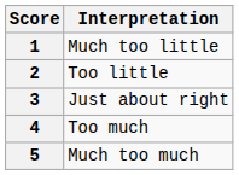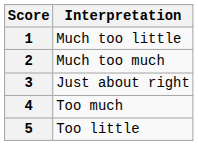 <table class="wikitable sortable">
 <tr>
 <th>Score</th>
 <th>Interpretation</th>
 </tr>
 <tr>
 <th>1</th>
 <td>Much too little</td>
 </tr>
 <tr>
 <th>2</th>
-<td>Too little</td>
+<td>Much too much</td>
 </tr>
 <tr>
 <th>3</th>
 <td>Just about right</td>
 </tr>
 <tr>
 <th>4</th>
 <td>Too much</td>
 </tr>
 <tr>
 <th>5</th>
-<td>Much too much</td>
+<td>Too little</td>
 </tr>
 </table>
